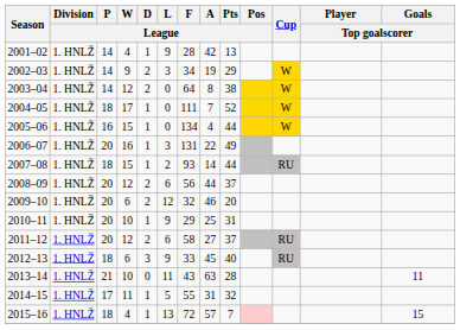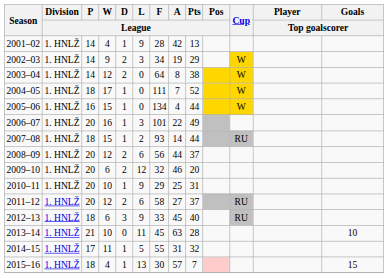 <table class="wikitable sortable" style="font-size:95%; text-align: center;">
 <tr>
 <th rowspan=2>Season</th>
 <th>Division</th>
 <th width="20">P</th>
 <th width="20">W</th>
 <th width="20">D</th>
 <th width="20">L</th>
 <th width="20">F</th>
 <th width="20">A</th>
 <th width="20">Pts</th>
 <th width="35">Pos</th>
 <th rowspan=2 width="30"><a href='#'>Cup</a></th>
 <th>Player</th>
 <th>Goals</th>
 </tr>
 <tr>
 <th class="unsortable" colspan=9>League</th>
 <th colspan=2 width="200">Top goalscorer</th>
 </tr>
 <tr>
 <td>2001–02</td>
 <td>1. HNLŽ</td>
 <td>14</td>
 <td>4</td>
 <td>1</td>
 <td>9</td>
 <td>28</td>
 <td>42</td>
 <td>13</td>
 <td></td>
 <td></td>
 <td></td>
 <td></td>
 </tr>
 <tr>
 <td>2002–03</td>
 <td>1. HNLŽ</td>
 <td>14</td>
 <td>9</td>
 <td>2</td>
 <td>3</td>
 <td>34</td>
 <td>19</td>
 <td>29</td>
 <td></td>
 <td bgcolor=gold>W</td>
 <td></td>
 <td></td>
 </tr>
 <tr>
 <td>2003–04</td>
 <td>1. HNLŽ</td>
 <td>14</td>
 <td>12</td>
 <td>2</td>
 <td>0</td>
 <td>64</td>
 <td>8</td>
 <td>38</td>
 <td bgcolor=gold></td>
 <td bgcolor=gold>W</td>
 <td></td>
 <td></td>
 </tr>
 <tr>
 <td>2004–05</td>
 <td>1. HNLŽ</td>
 <td>18</td>
 <td>17</td>
 <td>1</td>
 <td>0</td>
 <td>111</td>
 <td>7</td>
 <td>52</td>
 <td bgcolor=gold></td>
 <td bgcolor=gold>W</td>
 <td></td>
 <td></td>
 </tr>
 <tr>
 <td>2005–06</td>
 <td>1. HNLŽ</td>
 <td>16</td>
 <td>15</td>
 <td>1</td>
 <td>0</td>
 <td>134</td>
 <td>4</td>
 <td>44</td>
 <td bgcolor=gold></td>
 <td bgcolor=gold>W</td>
 <td></td>
 <td></td>
 </tr>
 <tr>
 <td>2006–07</td>
 <td>1. HNLŽ</td>
 <td>20</td>
 <td>16</td>
 <td>1</td>
 <td>3</td>
-<td>131</td>
+<td>101</td>
 <td>22</td>
 <td>49</td>
 <td bgcolor=silver></td>
 <td></td>
 <td></td>
 <td></td>
 </tr>
 <tr>
 <td>2007–08</td>
 <td>1. HNLŽ</td>
 <td>18</td>
 <td>15</td>
 <td>1</td>
 <td>2</td>
 <td>93</td>
 <td>14</td>
 <td>44</td>
 <td bgcolor=silver></td>
 <td bgcolor=silver>RU</td>
 <td></td>
 <td></td>
 </tr>
 <tr>
 <td>2008–09</td>
 <td>1. HNLŽ</td>
 <td>20</td>
 <td>12</td>
 <td>2</td>
 <td>6</td>
 <td>56</td>
 <td>44</td>
 <td>37</td>
 <td></td>
 <td></td>
 <td></td>
 <td></td>
 </tr>
 <tr>
 <td>2009–10</td>
 <td>1. HNLŽ</td>
 <td>20</td>
 <td>6</td>
 <td>2</td>
 <td>12</td>
 <td>32</td>
 <td>46</td>
 <td>20</td>
 <td></td>
 <td></td>
 <td></td>
 <td></td>
 </tr>
 <tr>
 <td>2010–11</td>
 <td>1. HNLŽ</td>
 <td>20</td>
 <td>10</td>
 <td>1</td>
 <td>9</td>
 <td>29</td>
 <td>25</td>
 <td>31</td>
 <td></td>
 <td></td>
 <td></td>
 <td></td>
 </tr>
 <tr>
 <td>2011–12</td>
 <td><a href='#'>1. HNLŽ</a></td>
 <td>20</td>
 <td>12</td>
 <td>2</td>
 <td>6</td>
 <td>58</td>
 <td>27</td>
 <td>37</td>
 <td bgcolor=silver></td>
 <td bgcolor=silver>RU</td>
 <td></td>
 <td></td>
 </tr>
 <tr>
 <td>2012–13</td>
 <td><a href='#'>1. HNLŽ</a></td>
 <td>18</td>
 <td>6</td>
 <td>3</td>
 <td>9</td>
 <td>33</td>
 <td>45</td>
 <td>40</td>
 <td></td>
 <td bgcolor=silver>RU</td>
 <td></td>
 <td></td>
 </tr>
 <tr>
 <td>2013–14</td>
 <td><a href='#'>1. HNLŽ</a></td>
 <td>21</td>
 <td>10</td>
 <td>0</td>
 <td>11</td>
-<td>43</td>
+<td>45</td>
 <td>63</td>
 <td>28</td>
 <td></td>
 <td></td>
 <td align="left"></td>
-<td>11</td>
+<td>10</td>
 </tr>
 <tr>
 <td>2014–15</td>
 <td><a href='#'>1. HNLŽ</a></td>
 <td>17</td>
 <td>11</td>
 <td>1</td>
 <td>5</td>
 <td>55</td>
 <td>31</td>
 <td>32</td>
 <td></td>
 <td></td>
 <td></td>
 <td></td>
 </tr>
 <tr>
 <td>2015–16</td>
 <td><a href='#'>1. HNLŽ</a></td>
 <td>18</td>
 <td>4</td>
 <td>1</td>
 <td>13</td>
-<td>72</td>
+<td>30</td>
 <td>57</td>
 <td>7</td>
 <td bgcolor=#ffcccc></td>
 <td></td>
 <td align="left"></td>
 <td>15</td>
 </tr>
 <tr>
 </tr>
 </table>
